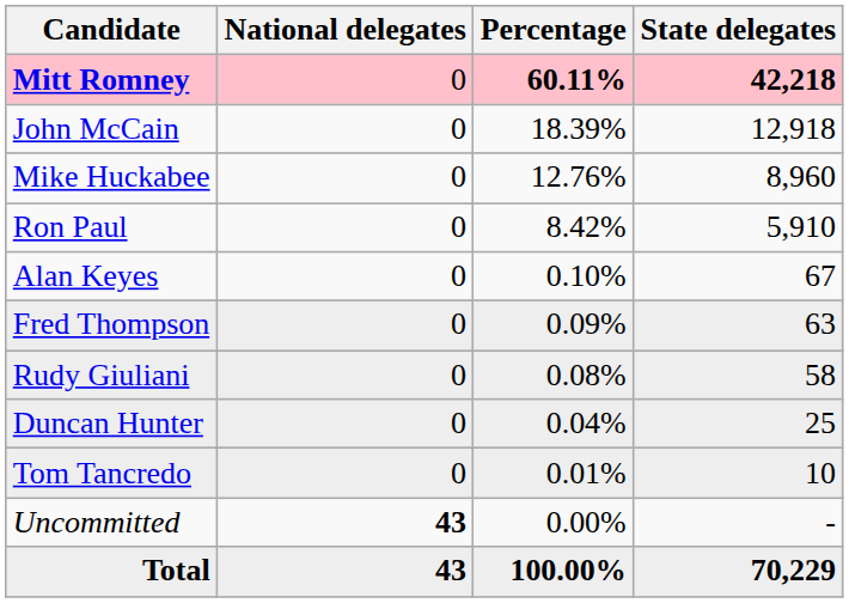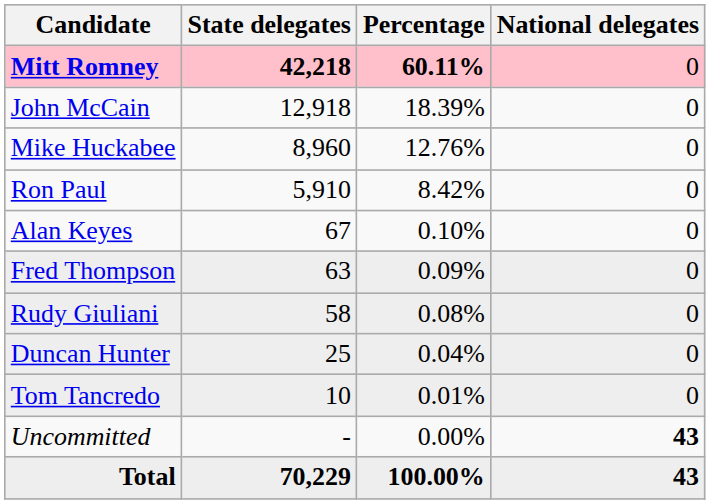 <table class="wikitable" style="text-align:right;">
 <tr>
 <th>Candidate</th>
+<th>State delegates</th>
+<th>Percentage</th>
 <th>National delegates</th>
-<th>Percentage</th>
-<th>State delegates</th>
 </tr>
 <tr style="background:pink;">
 <td style="text-align:left;"><strong><a href='#'>Mitt Romney</a></strong></td>
+<td><strong>42,218</strong></td>
+<td><strong>60.11%</strong></td>
 <td>0</td>
-<td><strong>60.11%</strong></td>
-<td><strong>42,218</strong></td>
 </tr>
 <tr>
 <td style="text-align:left;"><a href='#'>John McCain</a></td>
+<td>12,918</td>
+<td>18.39%</td>
 <td>0</td>
-<td>18.39%</td>
-<td>12,918</td>
 </tr>
 <tr>
 <td style="text-align:left;"><a href='#'>Mike Huckabee</a></td>
+<td>8,960</td>
+<td>12.76%</td>
 <td>0</td>
-<td>12.76%</td>
-<td>8,960</td>
 </tr>
 <tr>
 <td style="text-align:left;"><a href='#'>Ron Paul</a></td>
+<td>5,910</td>
+<td>8.42%</td>
 <td>0</td>
-<td>8.42%</td>
-<td>5,910</td>
 </tr>
 <tr>
 <td style="text-align:left;"><a href='#'>Alan Keyes</a></td>
+<td>67</td>
+<td>0.10%</td>
 <td>0</td>
-<td>0.10%</td>
-<td>67</td>
 </tr>
 <tr style="background:#eee;">
 <td style="text-align:left;"><a href='#'>Fred Thompson</a></td>
+<td>63</td>
+<td>0.09%</td>
 <td>0</td>
-<td>0.09%</td>
-<td>63</td>
 </tr>
 <tr style="background:#eee;">
 <td style="text-align:left;"><a href='#'>Rudy Giuliani</a></td>
+<td>58</td>
+<td>0.08%</td>
 <td>0</td>
-<td>0.08%</td>
-<td>58</td>
 </tr>
 <tr style="background:#eee;">
 <td style="text-align:left;"><a href='#'>Duncan Hunter</a></td>
+<td>25</td>
+<td>0.04%</td>
 <td>0</td>
-<td>0.04%</td>
-<td>25</td>
 </tr>
 <tr style="background:#eee;">
 <td style="text-align:left;"><a href='#'>Tom Tancredo</a></td>
+<td>10</td>
+<td>0.01%</td>
 <td>0</td>
-<td>0.01%</td>
-<td>10</td>
 </tr>
 <tr>
 <td style="text-align:left;"><em>Uncommitted</em></td>
+<td>-</td>
+<td>0.00%</td>
 <td><strong>43</strong></td>
-<td>0.00%</td>
-<td>-</td>
 </tr>
 <tr style="background:#eee;">
 <td><strong>Total</strong></td>
+<td><strong>70,229</strong></td>
+<td><strong>100.00%</strong></td>
 <td><strong>43</strong></td>
-<td><strong>100.00%</strong></td>
-<td><strong>70,229</strong></td>
 </tr>
 </table>
